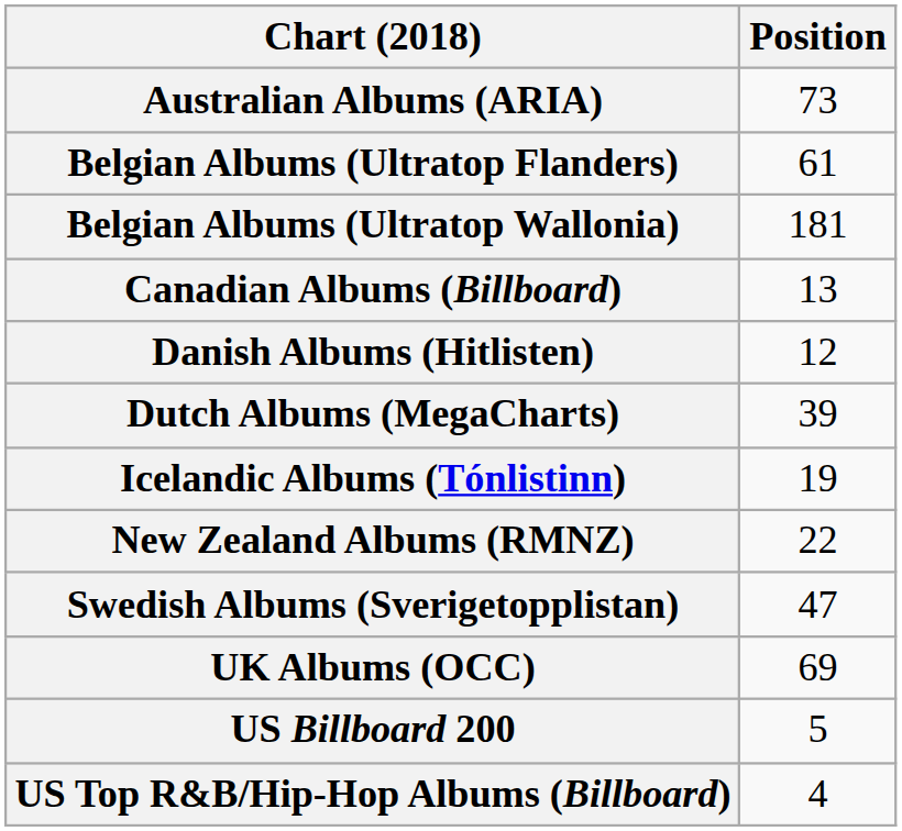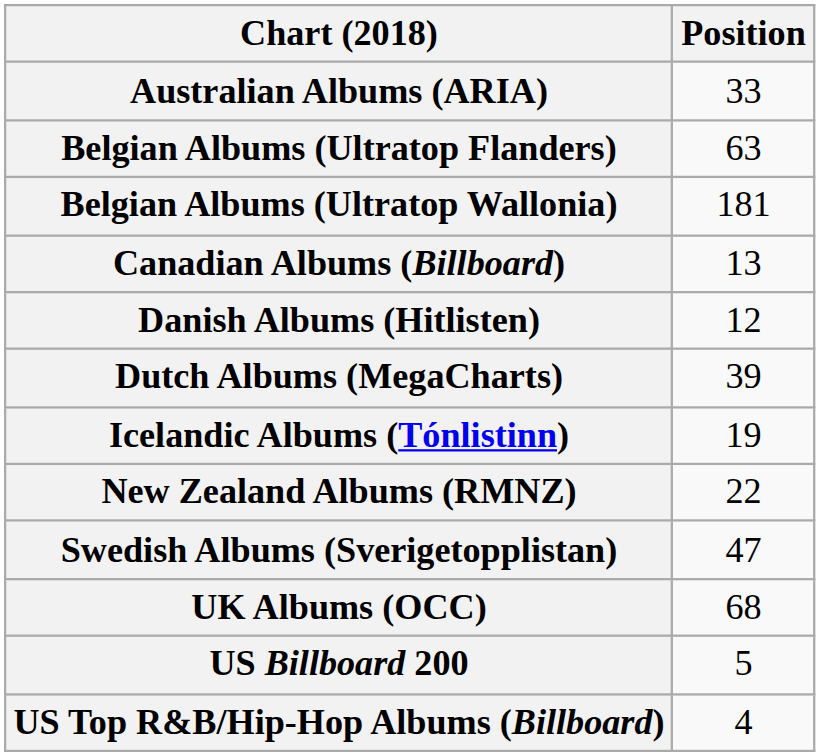 <table class="wikitable sortable plainrowheaders" style="text-align:center">
 <tr>
 <th scope="col">Chart (2018)</th>
 <th scope="col">Position</th>
 </tr>
 <tr>
 <th scope="row">Australian Albums (ARIA)</th>
-<td>73</td>
+<td>33</td>
 </tr>
 <tr>
 <th scope="row">Belgian Albums (Ultratop Flanders)</th>
-<td>61</td>
+<td>63</td>
 </tr>
 <tr>
 <th scope="row">Belgian Albums (Ultratop Wallonia)</th>
 <td>181</td>
 </tr>
 <tr>
 <th scope="row">Canadian Albums (<em>Billboard</em>)</th>
 <td>13</td>
 </tr>
 <tr>
 <th scope="row">Danish Albums (Hitlisten)</th>
 <td>12</td>
 </tr>
 <tr>
 <th scope="row">Dutch Albums (MegaCharts)</th>
 <td>39</td>
 </tr>
 <tr>
 <th scope="row">Icelandic Albums (<a href='#'>Tónlistinn</a>)</th>
 <td>19</td>
 </tr>
 <tr>
 <th scope="row">New Zealand Albums (RMNZ)</th>
 <td>22</td>
 </tr>
 <tr>
 <th scope="row">Swedish Albums (Sverigetopplistan)</th>
 <td>47</td>
 </tr>
 <tr>
 <th scope="row">UK Albums (OCC)</th>
-<td>69</td>
+<td>68</td>
 </tr>
 <tr>
 <th scope="row">US <em>Billboard</em> 200</th>
 <td>5</td>
 </tr>
 <tr>
 <th scope="row">US Top R&B/Hip-Hop Albums (<em>Billboard</em>)</th>
 <td>4</td>
 </tr>
 </table>
